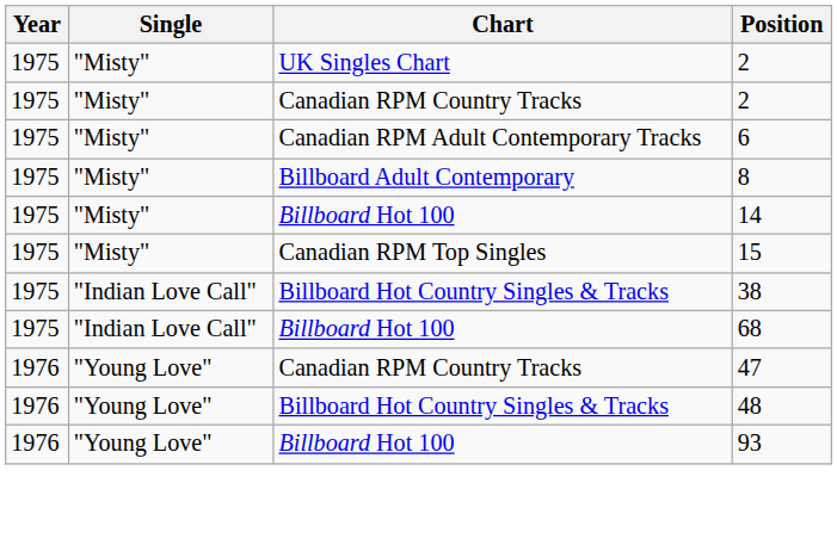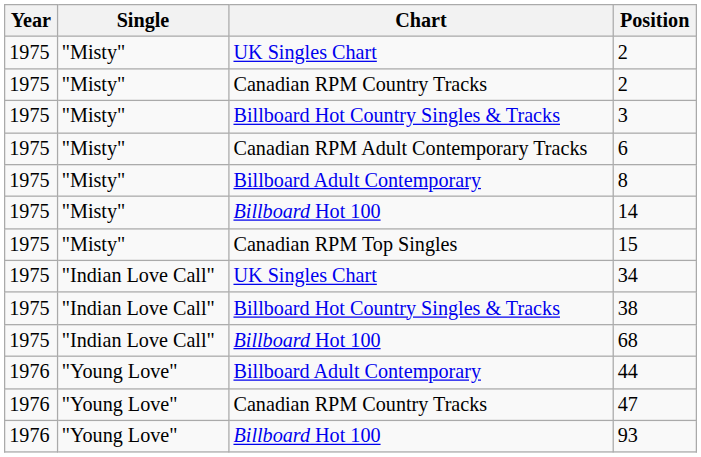 <table class=wikitable width="550px">
 <tr>
 <th align="left">Year</th>
 <th align="left">Single</th>
 <th align="left">Chart</th>
 <th align="left">Position</th>
 </tr>
 <tr>
 <td align="left">1975</td>
 <td align="left">"Misty"</td>
 <td align="left"><a href='#'>UK Singles Chart</a></td>
 <td align="left">2</td>
 </tr>
 <tr>
 <td align="left">1975</td>
 <td align="left">"Misty"</td>
 <td align="left">Canadian RPM Country Tracks</td>
 <td align="left">2</td>
+</tr>
+<tr>
+<td align="left">1975</td>
+<td align="left">"Misty"</td>
+<td align="left"><a href='#'>Billboard Hot Country Singles & Tracks</a></td>
+<td align="left">3</td>
 </tr>
 <tr>
 <td align="left">1975</td>
 <td align="left">"Misty"</td>
 <td align="left">Canadian RPM Adult Contemporary Tracks</td>
 <td align="left">6</td>
 </tr>
 <tr>
 <td align="left">1975</td>
 <td align="left">"Misty"</td>
 <td align="left"><a href='#'>Billboard Adult Contemporary</a></td>
 <td align="left">8</td>
 </tr>
 <tr>
 <td align="left">1975</td>
 <td align="left">"Misty"</td>
 <td align="left"><a href='#'><em>Billboard</em> Hot 100</a></td>
 <td align="left">14</td>
 </tr>
 <tr>
 <td align="left">1975</td>
 <td align="left">"Misty"</td>
 <td align="left">Canadian RPM Top Singles</td>
 <td align="left">15</td>
 </tr>
 <tr>
 <td align="left">1975</td>
 <td align="left">"Indian Love Call"</td>
+<td align="left"><a href='#'>UK Singles Chart</a></td>
+<td align="left">34</td>
+</tr>
+<tr>
+<td align="left">1975</td>
+<td align="left">"Indian Love Call"</td>
 <td align="left"><a href='#'>Billboard Hot Country Singles & Tracks</a></td>
 <td align="left">38</td>
 </tr>
 <tr>
 <td align="left">1975</td>
 <td align="left">"Indian Love Call"</td>
 <td align="left"><a href='#'><em>Billboard</em> Hot 100</a></td>
 <td align="left">68</td>
 </tr>
 <tr>
 <td align="left">1976</td>
 <td align="left">"Young Love"</td>
-<td align="left">Canadian RPM Country Tracks</td>
-<td align="left">47</td>
+<td align="left"><a href='#'>Billboard Adult Contemporary</a></td>
+<td align="left">44</td>
 </tr>
 <tr>
 <td align="left">1976</td>
 <td align="left">"Young Love"</td>
-<td align="left"><a href='#'>Billboard Hot Country Singles & Tracks</a></td>
-<td align="left">48</td>
+<td align="left">Canadian RPM Country Tracks</td>
+<td align="left">47</td>
 </tr>
 <tr>
 <td align="left">1976</td>
 <td align="left">"Young Love"</td>
 <td align="left"><a href='#'><em>Billboard</em> Hot 100</a></td>
 <td align="left">93</td>
 </tr>
 </table>
